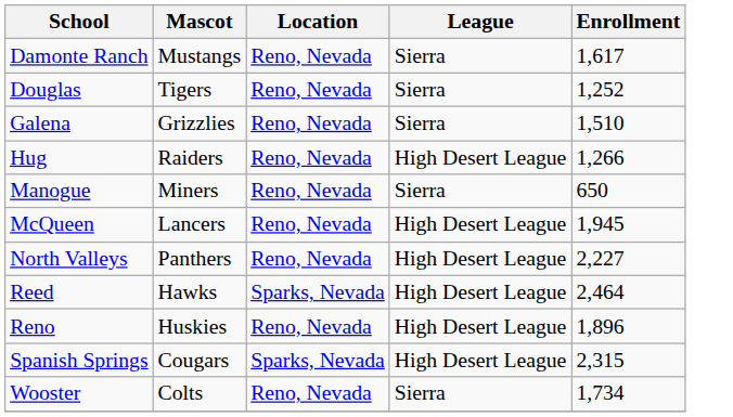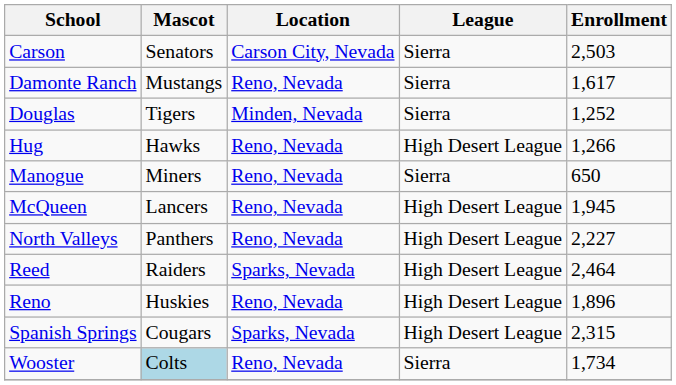 <table class="wikitable sortable">
 <tr>
 <th>School</th>
 <th>Mascot</th>
 <th>Location</th>
 <th>League</th>
 <th>Enrollment</th>
+</tr>
+<tr>
+<td><a href='#'>Carson</a></td>
+<td>Senators</td>
+<td><a href='#'>Carson City, Nevada</a></td>
+<td>Sierra</td>
+<td>2,503</td>
 </tr>
 <tr>
 <td><a href='#'>Damonte Ranch</a></td>
 <td>Mustangs</td>
 <td><a href='#'>Reno, Nevada</a></td>
 <td>Sierra</td>
 <td>1,617</td>
 </tr>
 <tr>
 <td><a href='#'>Douglas</a></td>
 <td>Tigers</td>
-<td><a href='#'>Reno, Nevada</a></td>
+<td><a href='#'>Minden, Nevada</a></td>
 <td>Sierra</td>
 <td>1,252</td>
 </tr>
 <tr>
-<td><a href='#'>Galena</a></td>
-<td>Grizzlies</td>
-<td><a href='#'>Reno, Nevada</a></td>
-<td>Sierra</td>
-<td>1,510</td>
-</tr>
-<tr>
 <td><a href='#'>Hug</a></td>
-<td>Raiders</td>
+<td>Hawks</td>
 <td><a href='#'>Reno, Nevada</a></td>
 <td>High Desert League</td>
 <td>1,266</td>
 </tr>
 <tr>
 <td><a href='#'>Manogue</a></td>
 <td>Miners</td>
 <td><a href='#'>Reno, Nevada</a></td>
 <td>Sierra</td>
 <td>650</td>
 </tr>
 <tr>
 <td><a href='#'>McQueen</a></td>
 <td>Lancers</td>
 <td><a href='#'>Reno, Nevada</a></td>
 <td>High Desert League</td>
 <td>1,945</td>
 </tr>
 <tr>
 <td><a href='#'>North Valleys</a></td>
 <td>Panthers</td>
 <td><a href='#'>Reno, Nevada</a></td>
 <td>High Desert League</td>
 <td>2,227</td>
 </tr>
 <tr>
 <td><a href='#'>Reed</a></td>
-<td>Hawks</td>
+<td>Raiders</td>
 <td><a href='#'>Sparks, Nevada</a></td>
 <td>High Desert League</td>
 <td>2,464</td>
 </tr>
 <tr>
 <td><a href='#'>Reno</a></td>
 <td>Huskies</td>
 <td><a href='#'>Reno, Nevada</a></td>
 <td>High Desert League</td>
 <td>1,896</td>
 </tr>
 <tr>
 <td><a href='#'>Spanish Springs</a></td>
 <td>Cougars</td>
 <td><a href='#'>Sparks, Nevada</a></td>
 <td>High Desert League</td>
 <td>2,315</td>
 </tr>
 <tr>
 <td><a href='#'>Wooster</a></td>
-<td>Colts</td>
+<td style="background: lightblue;">Colts</td>
 <td><a href='#'>Reno, Nevada</a></td>
 <td>Sierra</td>
 <td>1,734</td>
 </tr>
 <tr>
 </tr>
 </table>
